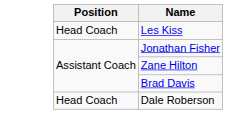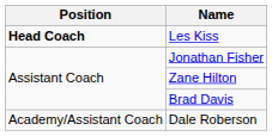 <table class="wikitable" style="float: right">
 <tr>
 <th>Position</th>
 <th>Name</th>
 </tr>
 <tr>
-<td>Head Coach</td>
+<td><strong>Head Coach</strong></td>
 <td> <a href='#'>Les Kiss</a></td>
 </tr>
 <tr>
 <td rowspan=3>Assistant Coach</td>
 <td> <a href='#'>Jonathan Fisher</a></td>
 </tr>
 <tr>
 <td> <a href='#'>Zane Hilton</a></td>
 </tr>
 <tr>
 <td> <a href='#'>Brad Davis</a></td>
 </tr>
 <tr>
-<td>Head Coach</td>
+<td>Academy/Assistant Coach</td>
 <td> Dale Roberson</td>
 </tr>
 </table>
